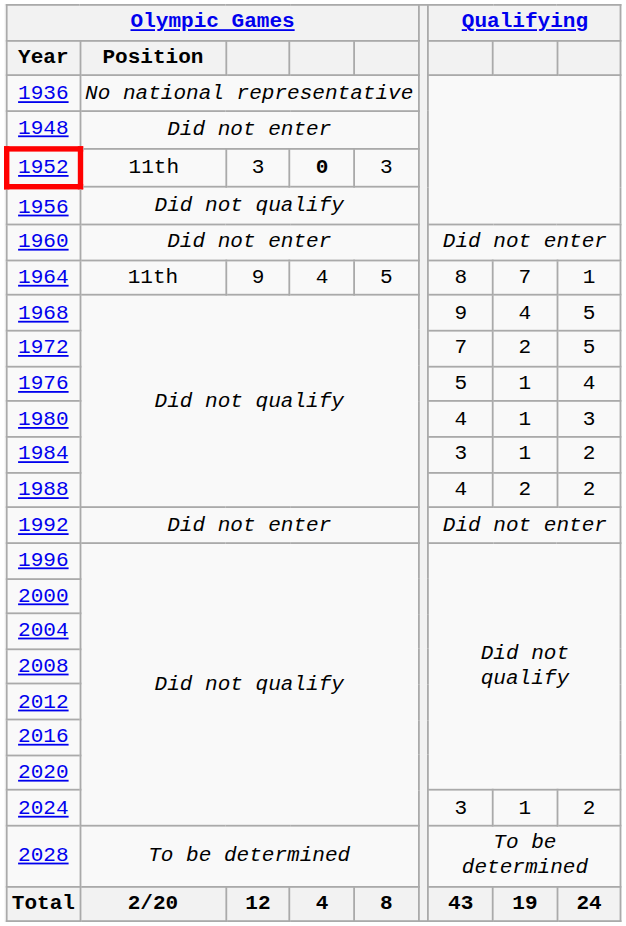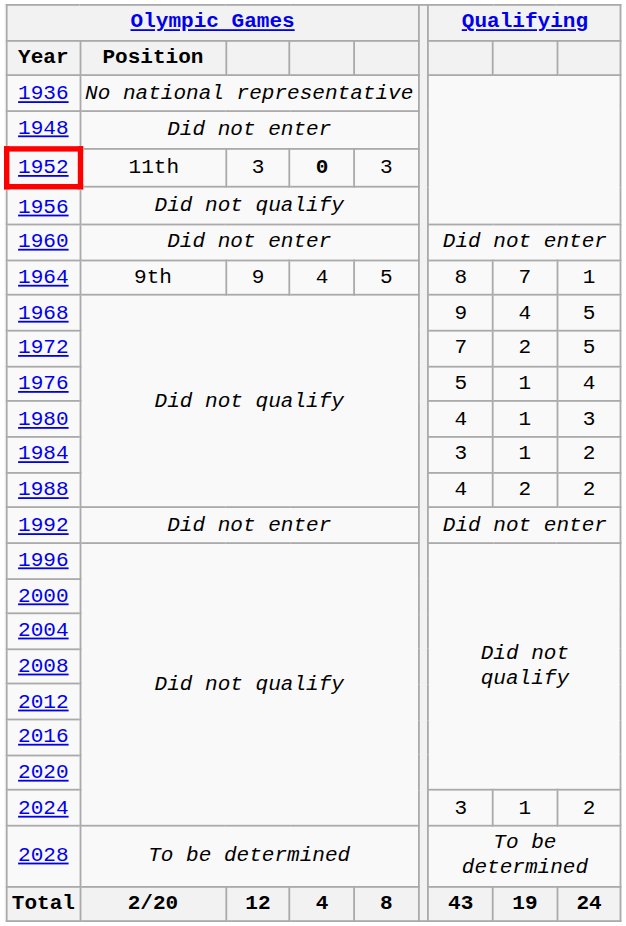 <table class="wikitable" style="text-align:center; font-size:90%;">
 <tr>
 <th colspan=5><a href='#'>Olympic Games</a></th>
 <th rowspan=25></th>
 <th colspan=3><a href='#'>Qualifying</a></th>
 </tr>
 <tr>
 <th>Year</th>
 <th>Position</th>
 <th width=30></th>
 <th width=30></th>
 <th width=30></th>
 <th width=30></th>
 <th width=30></th>
 <th width=30></th>
 </tr>
 <tr>
 <td> <a href='#'>1936</a></td>
 <td colspan=4><em>No national representative</em></td>
 </tr>
 <tr>
 <td> <a href='#'>1948</a></td>
 <td colspan=4><em>Did not enter</em></td>
 </tr>
 <tr>
 <td style="border: 3px solid red"> <a href='#'>1952</a></td>
 <td>11th</td>
 <td>3</td>
 <td><strong>0</strong></td>
 <td>3</td>
 </tr>
 <tr>
 <td> <a href='#'>1956</a></td>
 <td colspan=4><em>Did not qualify</em></td>
 </tr>
 <tr>
 <td> <a href='#'>1960</a></td>
 <td colspan=4><em>Did not enter</em></td>
 <td colspan=3><em>Did not enter</em></td>
 </tr>
 <tr>
 <td> <a href='#'>1964</a></td>
-<td>11th</td>
+<td>9th</td>
 <td>9</td>
 <td>4</td>
 <td>5</td>
 <td>8</td>
 <td>7</td>
 <td>1</td>
 </tr>
 <tr>
 <td> <a href='#'>1968</a></td>
 <td colspan=4 rowspan=6><em>Did not qualify</em></td>
 <td>9</td>
 <td>4</td>
 <td>5</td>
 </tr>
 <tr>
 <td> <a href='#'>1972</a></td>
 <td>7</td>
 <td>2</td>
 <td>5</td>
 </tr>
 <tr>
 <td> <a href='#'>1976</a></td>
 <td>5</td>
 <td>1</td>
 <td>4</td>
 </tr>
 <tr>
 <td> <a href='#'>1980</a></td>
 <td>4</td>
 <td>1</td>
 <td>3</td>
 </tr>
 <tr>
 <td> <a href='#'>1984</a></td>
 <td>3</td>
 <td>1</td>
 <td>2</td>
 </tr>
 <tr>
 <td> <a href='#'>1988</a></td>
 <td>4</td>
 <td>2</td>
 <td>2</td>
 </tr>
 <tr>
 <td> <a href='#'>1992</a></td>
 <td colspan=4><em>Did not enter</em></td>
 <td colspan=3><em>Did not enter</em></td>
 </tr>
 <tr>
 <td> <a href='#'>1996</a></td>
 <td colspan=4 rowspan=8><em>Did not qualify</em></td>
 <td colspan=3 rowspan=7><em>Did not qualify</em></td>
 </tr>
 <tr>
 <td> <a href='#'>2000</a></td>
 </tr>
 <tr>
 <td> <a href='#'>2004</a></td>
 </tr>
 <tr>
 <td> <a href='#'>2008</a></td>
 </tr>
 <tr>
 <td> <a href='#'>2012</a></td>
 </tr>
 <tr>
 <td> <a href='#'>2016</a></td>
 </tr>
 <tr>
 <td> <a href='#'>2020</a></td>
 </tr>
 <tr>
 <td> <a href='#'>2024</a></td>
 <td>3</td>
 <td>1</td>
 <td>2</td>
 </tr>
 <tr>
 <td> <a href='#'>2028</a></td>
 <td colspan=4><em>To be determined</em></td>
 <td colspan=3><em>To be determined</em></td>
 </tr>
 <tr>
 <th>Total</th>
 <th>2/20</th>
 <th>12</th>
 <th>4</th>
 <th>8</th>
 <th>43</th>
 <th>19</th>
 <th>24</th>
 </tr>
 </table>
